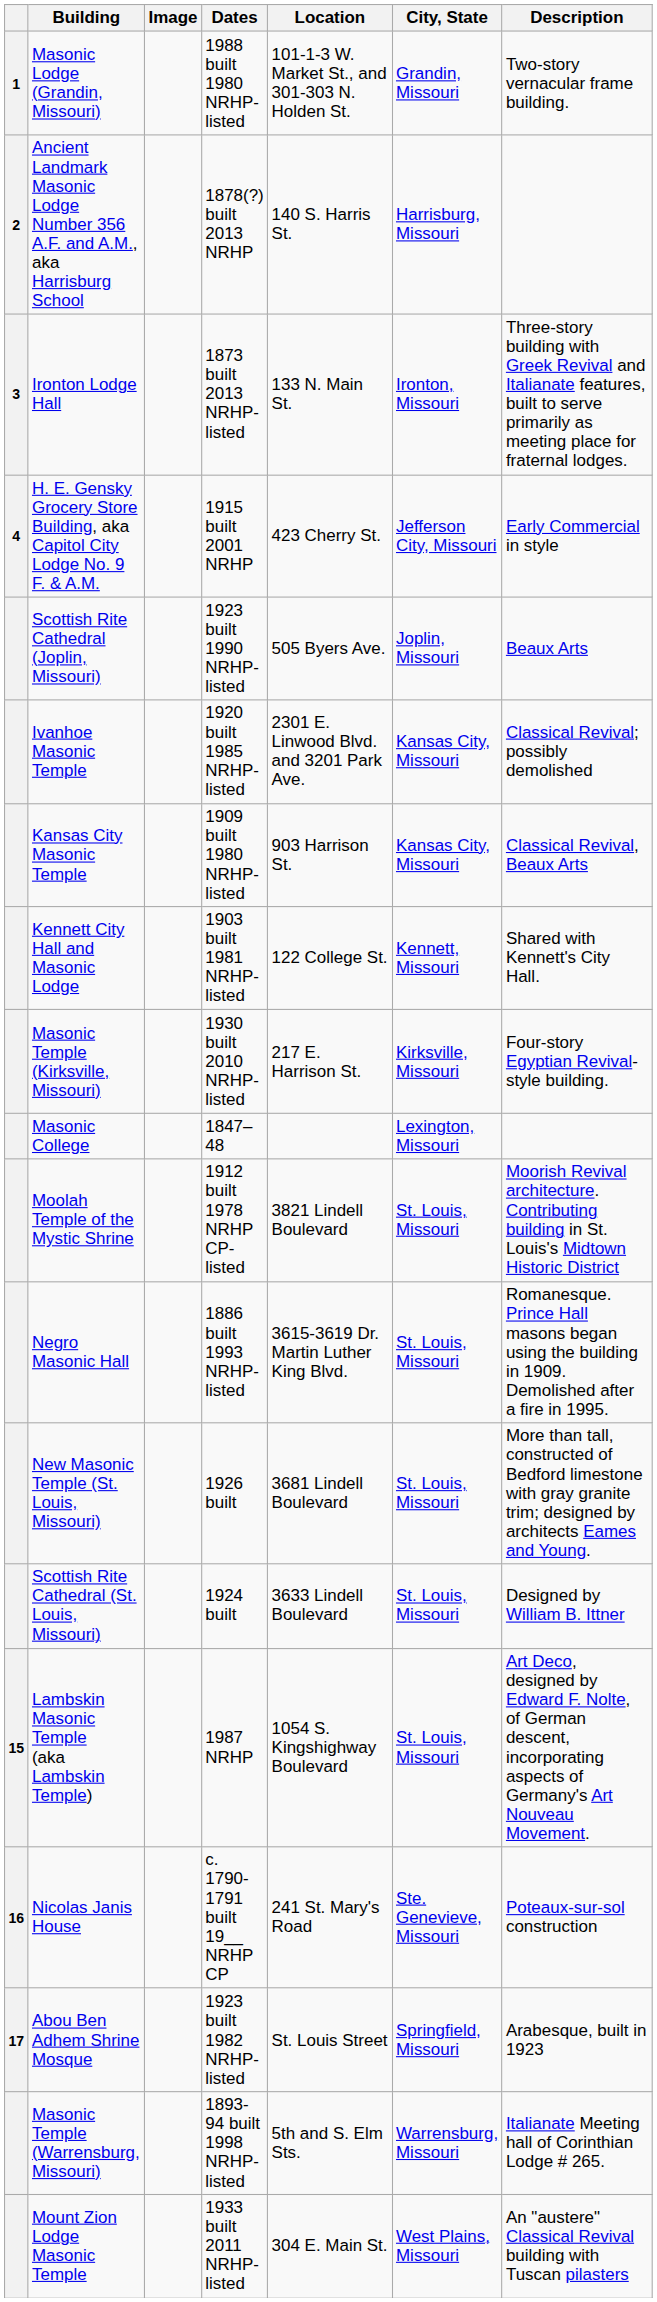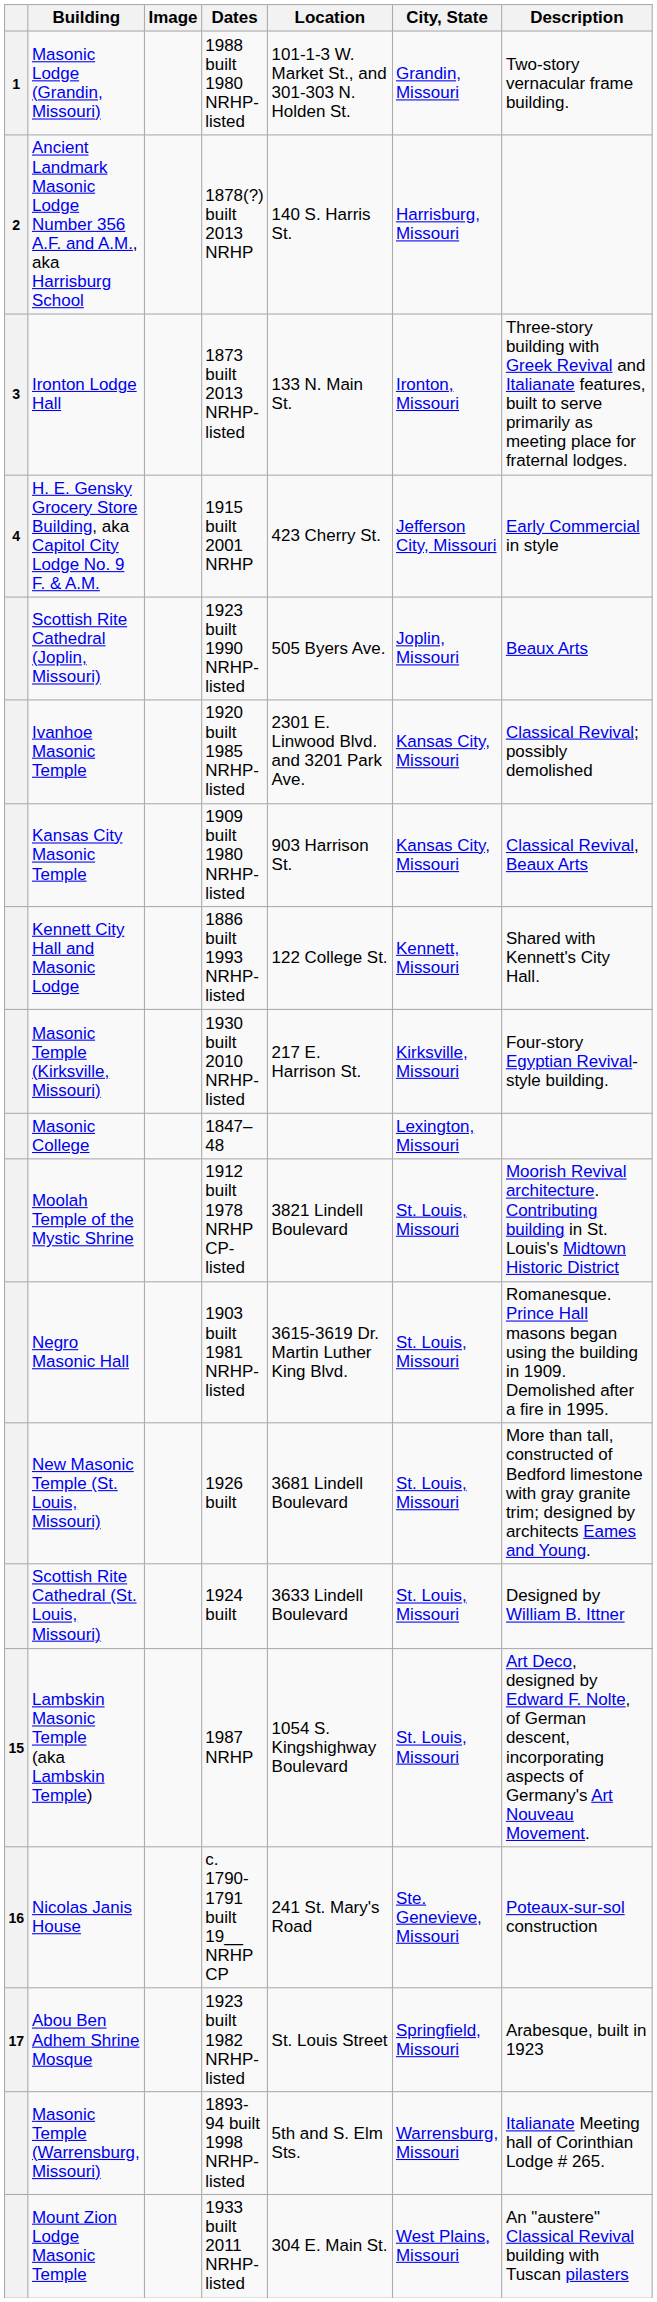 <table class="wikitable sortable" style="width:98%">
 <tr>
 <th></th>
 <th width = 18%><strong>Building</strong></th>
 <th width = 8% class="unsortable"><strong>Image</strong></th>
 <th width = 10%><strong>Dates</strong></th>
 <th><strong>Location</strong></th>
 <th width = 8%><strong>City, State</strong></th>
 <th class="unsortable"><strong>Description</strong></th>
 </tr>
 <tr ->
 <th><small>1</small></th>
 <td><a href='#'>Masonic Lodge (Grandin, Missouri)</a></td>
 <td></td>
 <td>1988 built<br>1980 NRHP-listed</td>
 <td>101-1-3 W. Market St., and 301-303 N. Holden St.<br><small></small></td>
 <td><a href='#'>Grandin, Missouri</a></td>
 <td>Two-story vernacular frame building.</td>
 </tr>
 <tr ->
 <th><small>2</small></th>
 <td><a href='#'>Ancient Landmark Masonic Lodge Number 356 A.F. and A.M.</a>, aka <a href='#'>Harrisburg School</a></td>
 <td></td>
 <td>1878(?) built<br>2013 NRHP</td>
 <td>140 S. Harris St.<br></td>
 <td><a href='#'>Harrisburg, Missouri</a></td>
 <td></td>
 </tr>
 <tr ->
 <th><small>3</small></th>
 <td><a href='#'>Ironton Lodge Hall</a></td>
 <td></td>
 <td>1873 built<br>2013 NRHP-listed</td>
 <td>133 N. Main St.<br><small></small></td>
 <td><a href='#'>Ironton, Missouri</a></td>
 <td>Three-story building with <a href='#'>Greek Revival</a> and <a href='#'>Italianate</a> features, built to serve primarily as meeting place for fraternal lodges.</td>
 </tr>
 <tr ->
 <th><small>4</small></th>
 <td><a href='#'>H. E. Gensky Grocery Store Building</a>, aka <a href='#'>Capitol City Lodge No. 9 F. & A.M.</a></td>
 <td></td>
 <td>1915 built<br>2001 NRHP</td>
 <td>423 Cherry St.<br> </td>
 <td><a href='#'>Jefferson City, Missouri</a></td>
 <td><a href='#'>Early Commercial</a> in style</td>
 </tr>
 <tr ->
 <th></th>
 <td><a href='#'>Scottish Rite Cathedral (Joplin, Missouri)</a></td>
 <td></td>
 <td>1923 built<br>1990 NRHP-listed</td>
 <td>505 Byers Ave.<br><small></small></td>
 <td><a href='#'>Joplin, Missouri</a></td>
 <td><a href='#'>Beaux Arts</a></td>
 </tr>
 <tr ->
 <th></th>
 <td><a href='#'>Ivanhoe Masonic Temple</a></td>
 <td></td>
 <td>1920 built<br>1985 NRHP-listed</td>
 <td>2301 E. Linwood Blvd. and 3201 Park Ave.<br><small></small></td>
 <td><a href='#'>Kansas City, Missouri</a></td>
 <td><a href='#'>Classical Revival</a>;  possibly demolished</td>
 </tr>
 <tr ->
 <th></th>
 <td><a href='#'>Kansas City Masonic Temple</a></td>
 <td></td>
 <td>1909 built<br>1980 NRHP-listed</td>
 <td>903 Harrison St.<br><small></small></td>
 <td><a href='#'>Kansas City, Missouri</a></td>
 <td><a href='#'>Classical Revival</a>, <a href='#'>Beaux Arts</a></td>
 </tr>
 <tr ->
 <th></th>
 <td><a href='#'>Kennett City Hall and Masonic Lodge</a></td>
 <td></td>
-<td>1903 built<br>1981 NRHP-listed</td>
+<td>1886 built<br>1993 NRHP-listed</td>
 <td>122 College St.<br><small></small></td>
 <td><a href='#'>Kennett, Missouri</a></td>
 <td>Shared with Kennett's City Hall.</td>
 </tr>
 <tr ->
 <th></th>
 <td><a href='#'>Masonic Temple (Kirksville, Missouri)</a></td>
 <td></td>
 <td>1930 built<br>2010 NRHP-listed</td>
 <td>217 E. Harrison St.<br><small></small></td>
 <td><a href='#'>Kirksville, Missouri</a></td>
 <td>Four-story <a href='#'>Egyptian Revival</a>-style building.</td>
 </tr>
 <tr ->
 <th></th>
 <td><a href='#'>Masonic College</a></td>
 <td></td>
 <td>1847–48</td>
 <td></td>
 <td><a href='#'>Lexington, Missouri</a></td>
 <td></td>
 </tr>
 <tr ->
 <th></th>
 <td><a href='#'>Moolah Temple of the Mystic Shrine</a></td>
 <td></td>
 <td>1912 built<br>1978 NRHP CP-listed</td>
 <td>3821 Lindell Boulevard<br><small></small></td>
 <td><a href='#'>St. Louis, Missouri</a></td>
 <td><a href='#'>Moorish Revival architecture</a>. <a href='#'>Contributing building</a> in St. Louis's <a href='#'>Midtown Historic District</a></td>
 </tr>
 <tr ->
 <th></th>
 <td><a href='#'>Negro Masonic Hall</a></td>
 <td></td>
-<td>1886 built<br>1993 NRHP-listed</td>
+<td>1903 built<br>1981 NRHP-listed</td>
 <td>3615-3619 Dr. Martin Luther King Blvd.<small></small></td>
 <td><a href='#'>St. Louis, Missouri</a></td>
 <td>Romanesque. <a href='#'>Prince Hall</a> masons began using the building in 1909.  Demolished after a fire in 1995.</td>
 </tr>
 <tr ->
 <th></th>
 <td><a href='#'>New Masonic Temple (St. Louis, Missouri)</a></td>
 <td></td>
 <td>1926 built</td>
 <td>3681 Lindell Boulevard<br><small></small></td>
 <td><a href='#'>St. Louis, Missouri</a></td>
 <td>More than  tall, constructed of Bedford limestone with gray granite trim; designed by architects <a href='#'>Eames and Young</a>.</td>
 </tr>
 <tr ->
 <th></th>
 <td><a href='#'>Scottish Rite Cathedral (St. Louis, Missouri)</a></td>
 <td></td>
 <td>1924 built</td>
 <td>3633 Lindell Boulevard<br><small></small></td>
 <td><a href='#'>St. Louis, Missouri</a></td>
 <td>Designed by <a href='#'>William B. Ittner</a></td>
 </tr>
 <tr ->
 <th><small>15</small></th>
 <td><a href='#'>Lambskin Masonic Temple</a><br>(aka <a href='#'>Lambskin Temple</a>)</td>
 <td></td>
 <td>1987 NRHP</td>
 <td>1054 S. Kingshighway Boulevard<br></td>
 <td><a href='#'>St. Louis, Missouri</a></td>
 <td><a href='#'>Art Deco</a>, designed by <a href='#'>Edward F. Nolte</a>, of German descent, incorporating aspects of Germany's <a href='#'>Art Nouveau Movement</a>.</td>
 </tr>
 <tr ->
 <th><small>16</small></th>
 <td><a href='#'>Nicolas Janis House</a></td>
 <td></td>
 <td>c. 1790-1791 built<br>19__ NRHP CP</td>
 <td>241 St. Mary's Road<br> </td>
 <td><a href='#'>Ste. Genevieve, Missouri</a></td>
 <td><a href='#'>Poteaux-sur-sol</a> construction</td>
 </tr>
 <tr ->
 <th><small>17</small></th>
 <td><a href='#'>Abou Ben Adhem Shrine Mosque</a></td>
 <td></td>
 <td>1923 built<br>1982 NRHP-listed</td>
 <td>St. Louis Street<br><small></small></td>
 <td><a href='#'>Springfield, Missouri</a></td>
 <td>Arabesque, built in 1923</td>
 </tr>
 <tr ->
 <th></th>
 <td><a href='#'>Masonic Temple (Warrensburg, Missouri)</a></td>
 <td></td>
 <td>1893-94 built<br>1998 NRHP-listed</td>
 <td>5th and S. Elm Sts.<br><small></small></td>
 <td><a href='#'>Warrensburg, Missouri</a></td>
 <td><a href='#'>Italianate</a> Meeting hall of Corinthian Lodge # 265.</td>
 </tr>
 <tr ->
 <th></th>
 <td><a href='#'>Mount Zion Lodge Masonic Temple</a></td>
 <td></td>
 <td>1933 built<br>2011 NRHP-listed</td>
 <td>304 E. Main St.<br><small></small></td>
 <td><a href='#'>West Plains, Missouri</a></td>
 <td>An "austere" <a href='#'>Classical Revival</a> building with Tuscan <a href='#'>pilasters</a></td>
 </tr>
 <tr ->
 </tr>
 </table>
